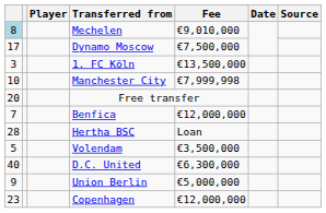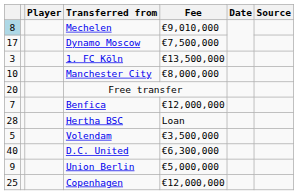 <table class="wikitable plainrowheaders sortable">
 <tr>
 <th></th>
 <th></th>
 <th scope=col>Player</th>
 <th>Transferred from</th>
 <th !scope=col; style="width: 65px;">Fee</th>
 <th scope=col>Date</th>
 <th scope=col>Source</th>
 </tr>
 <tr>
 <td align=center style="background: lightblue;">8</td>
 <td align=center></td>
 <td></td>
 <td> <a href='#'>Mechelen</a></td>
 <td>€9,010,000</td>
 <td rowspan=2></td>
 <td></td>
 </tr>
 <tr>
 <td align=center>17</td>
 <td align=center></td>
 <td></td>
 <td> <a href='#'>Dynamo Moscow</a></td>
 <td>€7,500,000</td>
 <td></td>
 </tr>
 <tr>
 <td align=center>3</td>
 <td align=center></td>
 <td></td>
 <td> <a href='#'>1. FC Köln</a></td>
 <td>€13,500,000</td>
 <td></td>
 <td></td>
 </tr>
 <tr>
 <td align=center>10</td>
 <td align=center></td>
 <td></td>
 <td> <a href='#'>Manchester City</a></td>
-<td>€7,999,998</td>
+<td>€8,000,000</td>
 <td></td>
 <td></td>
 </tr>
 <tr>
 <td align=center>20</td>
 <td align=center></td>
 <td></td>
 <td colspan="2" style="text-align: center;">Free transfer</td>
 <td></td>
 <td></td>
 </tr>
 <tr>
 <td align=center>7</td>
 <td align=center></td>
 <td></td>
 <td> <a href='#'>Benfica</a></td>
 <td>€12,000,000</td>
 <td></td>
 <td></td>
 </tr>
 <tr>
 <td align=center>28</td>
 <td align=center></td>
 <td></td>
 <td> <a href='#'>Hertha BSC</a></td>
 <td>Loan</td>
 <td></td>
 <td></td>
 </tr>
 <tr>
 <td align=center>5</td>
 <td align=center></td>
 <td></td>
 <td> <a href='#'>Volendam</a></td>
 <td>€3,500,000</td>
 <td></td>
 <td></td>
 </tr>
 <tr>
 <td align=center>40</td>
 <td align=center></td>
 <td></td>
 <td> <a href='#'>D.C. United</a></td>
 <td>€6,300,000</td>
 <td></td>
 <td></td>
 </tr>
 <tr>
 <td align=center>9</td>
 <td align=center></td>
 <td></td>
 <td> <a href='#'>Union Berlin</a></td>
 <td>€5,000,000</td>
 <td></td>
 <td></td>
 </tr>
 <tr>
-<td align=center>23</td>
+<td align=center>25</td>
 <td align=center></td>
 <td></td>
 <td> <a href='#'>Copenhagen</a></td>
 <td>€12,000,000</td>
 <td></td>
 <td></td>
 </tr>
 </table>
